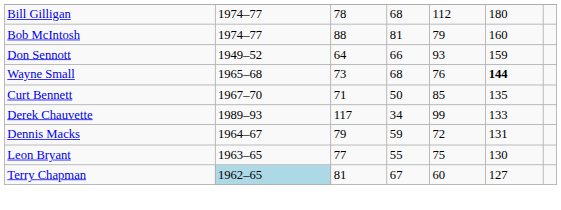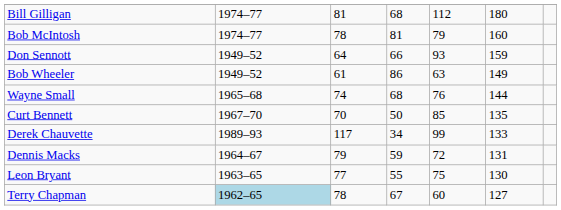 <table class="wikitable sortable" width ="700" cellpadding="1" border="1" cellspacing="0">
 <tr>
 </tr>
 <tr>
 <td><a href='#'>Bill Gilligan</a></td>
 <td>1974–77</td>
-<td>78</td>
+<td>81</td>
 <td>68</td>
 <td>112</td>
 <td>180</td>
 <td></td>
 </tr>
 <tr>
 <td><a href='#'>Bob McIntosh</a></td>
 <td>1974–77</td>
-<td>88</td>
+<td>78</td>
 <td>81</td>
 <td>79</td>
 <td>160</td>
 <td></td>
 </tr>
 <tr>
 <td><a href='#'>Don Sennott</a></td>
 <td>1949–52</td>
 <td>64</td>
 <td>66</td>
 <td>93</td>
 <td>159</td>
 <td></td>
 </tr>
 <tr>
+<td><a href='#'>Bob Wheeler</a></td>
+<td>1949–52</td>
+<td>61</td>
+<td>86</td>
+<td>63</td>
+<td>149</td>
+<td></td>
+</tr>
+<tr>
 <td><a href='#'>Wayne Small</a></td>
 <td>1965–68</td>
-<td>73</td>
+<td>74</td>
 <td>68</td>
 <td>76</td>
-<td><strong>144</strong></td>
+<td>144</td>
 <td></td>
 </tr>
 <tr>
 <td><a href='#'>Curt Bennett</a></td>
 <td>1967–70</td>
-<td>71</td>
+<td>70</td>
 <td>50</td>
 <td>85</td>
 <td>135</td>
 <td></td>
 </tr>
 <tr>
 <td><a href='#'>Derek Chauvette</a></td>
 <td>1989–93</td>
 <td>117</td>
 <td>34</td>
 <td>99</td>
 <td>133</td>
 <td></td>
 </tr>
 <tr>
 <td><a href='#'>Dennis Macks</a></td>
 <td>1964–67</td>
 <td>79</td>
 <td>59</td>
 <td>72</td>
 <td>131</td>
 <td></td>
 </tr>
 <tr>
 <td><a href='#'>Leon Bryant</a></td>
 <td>1963–65</td>
 <td>77</td>
 <td>55</td>
 <td>75</td>
 <td>130</td>
 <td></td>
 </tr>
 <tr>
 <td><a href='#'>Terry Chapman</a></td>
 <td style="background: lightblue;">1962–65</td>
-<td>81</td>
+<td>78</td>
 <td>67</td>
 <td>60</td>
 <td>127</td>
 <td></td>
 </tr>
 </table>
